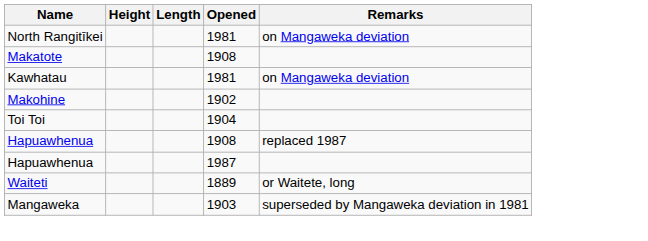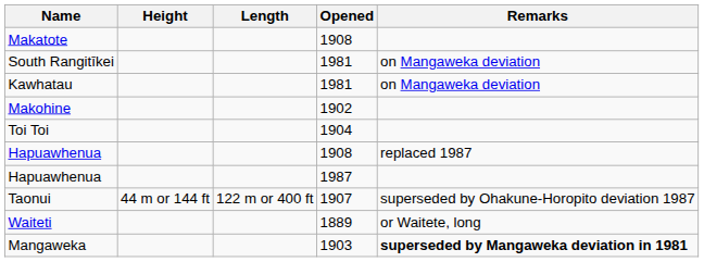 <table class="wikitable sortable">
 <tr>
 <th>Name</th>
 <th>Height</th>
 <th>Length</th>
 <th>Opened</th>
 <th>Remarks</th>
 </tr>
 <tr>
-<td>North Rangitīkei</td>
-<td></td>
-<td></td>
-<td>1981</td>
-<td>on <a href='#'>Mangaweka deviation</a></td>
-</tr>
-<tr>
 <td><a href='#'>Makatote</a></td>
 <td></td>
 <td></td>
 <td>1908</td>
 <td></td>
+</tr>
+<tr>
+<td>South Rangitīkei</td>
+<td></td>
+<td></td>
+<td>1981</td>
+<td>on <a href='#'>Mangaweka deviation</a></td>
 </tr>
 <tr>
 <td>Kawhatau</td>
 <td></td>
 <td></td>
 <td>1981</td>
 <td>on <a href='#'>Mangaweka deviation</a></td>
 </tr>
 <tr>
 <td><a href='#'>Makohine</a></td>
 <td></td>
 <td></td>
 <td>1902</td>
 <td></td>
 </tr>
 <tr>
 <td>Toi Toi</td>
 <td></td>
 <td></td>
 <td>1904</td>
 <td></td>
 </tr>
 <tr>
 <td><a href='#'>Hapuawhenua</a></td>
 <td></td>
 <td></td>
 <td>1908</td>
 <td>replaced 1987 </td>
 </tr>
 <tr>
 <td>Hapuawhenua</td>
 <td></td>
 <td></td>
 <td>1987</td>
 <td></td>
 </tr>
 <tr>
+<td>Taonui</td>
+<td>44 m or 144 ft</td>
+<td>122 m or 400 ft</td>
+<td>1907</td>
+<td>superseded by Ohakune-Horopito deviation 1987</td>
+</tr>
+<tr>
 <td><a href='#'>Waiteti</a></td>
 <td></td>
 <td></td>
 <td>1889</td>
 <td>or Waitete,  long </td>
 </tr>
 <tr>
 <td>Mangaweka</td>
 <td></td>
 <td></td>
 <td>1903</td>
-<td>superseded by Mangaweka deviation in 1981 </td>
+<td><strong>superseded by Mangaweka deviation in 1981 </strong></td>
 </tr>
 </table>
